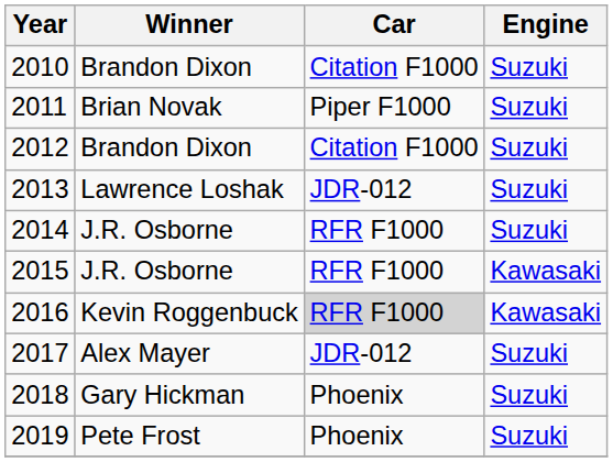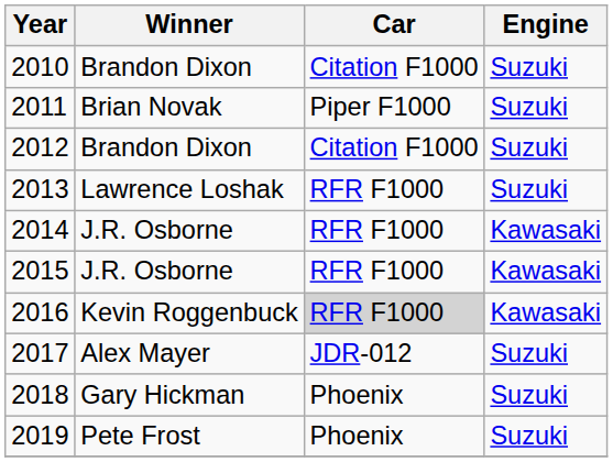 <table class="wikitable">
 <tr>
 <th>Year</th>
 <th>Winner</th>
 <th>Car</th>
 <th>Engine</th>
 </tr>
 <tr>
 <td>2010</td>
 <td> Brandon Dixon</td>
 <td><a href='#'>Citation</a> F1000</td>
 <td><a href='#'>Suzuki</a></td>
 </tr>
 <tr>
 <td>2011</td>
 <td> Brian Novak</td>
 <td>Piper F1000</td>
 <td><a href='#'>Suzuki</a></td>
 </tr>
 <tr>
 <td>2012</td>
 <td> Brandon Dixon</td>
 <td><a href='#'>Citation</a> F1000</td>
 <td><a href='#'>Suzuki</a></td>
 </tr>
 <tr>
 <td>2013</td>
 <td> Lawrence Loshak</td>
-<td><a href='#'>JDR</a>-012</td>
+<td><a href='#'>RFR</a> F1000</td>
 <td><a href='#'>Suzuki</a></td>
 </tr>
 <tr>
 <td>2014</td>
 <td> J.R. Osborne</td>
 <td><a href='#'>RFR</a> F1000</td>
-<td><a href='#'>Suzuki</a></td>
+<td><a href='#'>Kawasaki</a></td>
 </tr>
 <tr>
 <td>2015</td>
 <td> J.R. Osborne</td>
 <td><a href='#'>RFR</a> F1000</td>
 <td><a href='#'>Kawasaki</a></td>
 </tr>
 <tr>
 <td>2016</td>
 <td> Kevin Roggenbuck</td>
 <td style="background: lightgrey;"><a href='#'>RFR</a> F1000</td>
 <td><a href='#'>Kawasaki</a></td>
 </tr>
 <tr>
 <td>2017</td>
 <td> Alex Mayer</td>
 <td><a href='#'>JDR</a>-012</td>
 <td><a href='#'>Suzuki</a></td>
 </tr>
 <tr>
 <td>2018</td>
 <td> Gary Hickman</td>
 <td>Phoenix</td>
 <td><a href='#'>Suzuki</a></td>
 </tr>
 <tr>
 <td>2019</td>
 <td> Pete Frost</td>
 <td>Phoenix</td>
 <td><a href='#'>Suzuki</a></td>
 </tr>
 <tr>
 </tr>
 </table>
